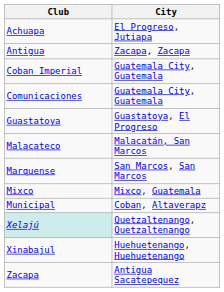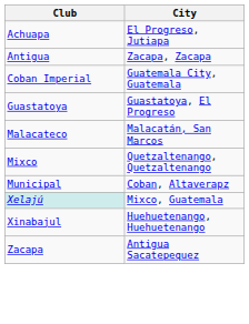 <table class="wikitable">
 <tr>
 <th width="150px">Club</th>
 <th width="150px">City</th>
 </tr>
 <tr>
 <td><a href='#'>Achuapa</a></td>
 <td><a href='#'>El Progreso</a>, <a href='#'>Jutiapa</a></td>
 </tr>
 <tr>
 <td><a href='#'>Antigua</a></td>
 <td><a href='#'>Zacapa</a>, <a href='#'>Zacapa</a></td>
 </tr>
 <tr>
 <td><a href='#'>Coban Imperial</a></td>
 <td><a href='#'>Guatemala City</a>, <a href='#'>Guatemala</a></td>
 </tr>
 <tr>
-<td><a href='#'>Comunicaciones</a></td>
-<td><a href='#'>Guatemala City</a>, <a href='#'>Guatemala</a></td>
-</tr>
-<tr>
 <td><a href='#'>Guastatoya</a></td>
 <td><a href='#'>Guastatoya</a>, <a href='#'>El Progreso</a></td>
 </tr>
 <tr>
 <td><a href='#'>Malacateco</a></td>
 <td><a href='#'>Malacatán, San Marcos</a></td>
 </tr>
 <tr>
-<td><a href='#'>Marquense</a></td>
-<td><a href='#'>San Marcos</a>, <a href='#'>San Marcos</a></td>
-</tr>
-<tr>
 <td><a href='#'>Mixco</a></td>
-<td><a href='#'>Mixco</a>, <a href='#'>Guatemala</a></td>
+<td><a href='#'>Quetzaltenango</a>, <a href='#'>Quetzaltenango</a></td>
 </tr>
 <tr>
 <td><a href='#'>Municipal</a></td>
 <td><a href='#'>Coban</a>, <a href='#'>Altaverapz</a></td>
 </tr>
 <tr>
 <td style="background:#CFECEC"><em><a href='#'>Xelajú</a></em></td>
-<td><a href='#'>Quetzaltenango</a>, <a href='#'>Quetzaltenango</a></td>
+<td><a href='#'>Mixco</a>, <a href='#'>Guatemala</a></td>
 </tr>
 <tr>
 <td><a href='#'>Xinabajul</a></td>
 <td><a href='#'>Huehuetenango</a>, <a href='#'>Huehuetenango</a></td>
 </tr>
 <tr>
 <td><a href='#'>Zacapa</a></td>
 <td><a href='#'>Antigua</a> <a href='#'>Sacatepequez</a></td>
 </tr>
 </table>
